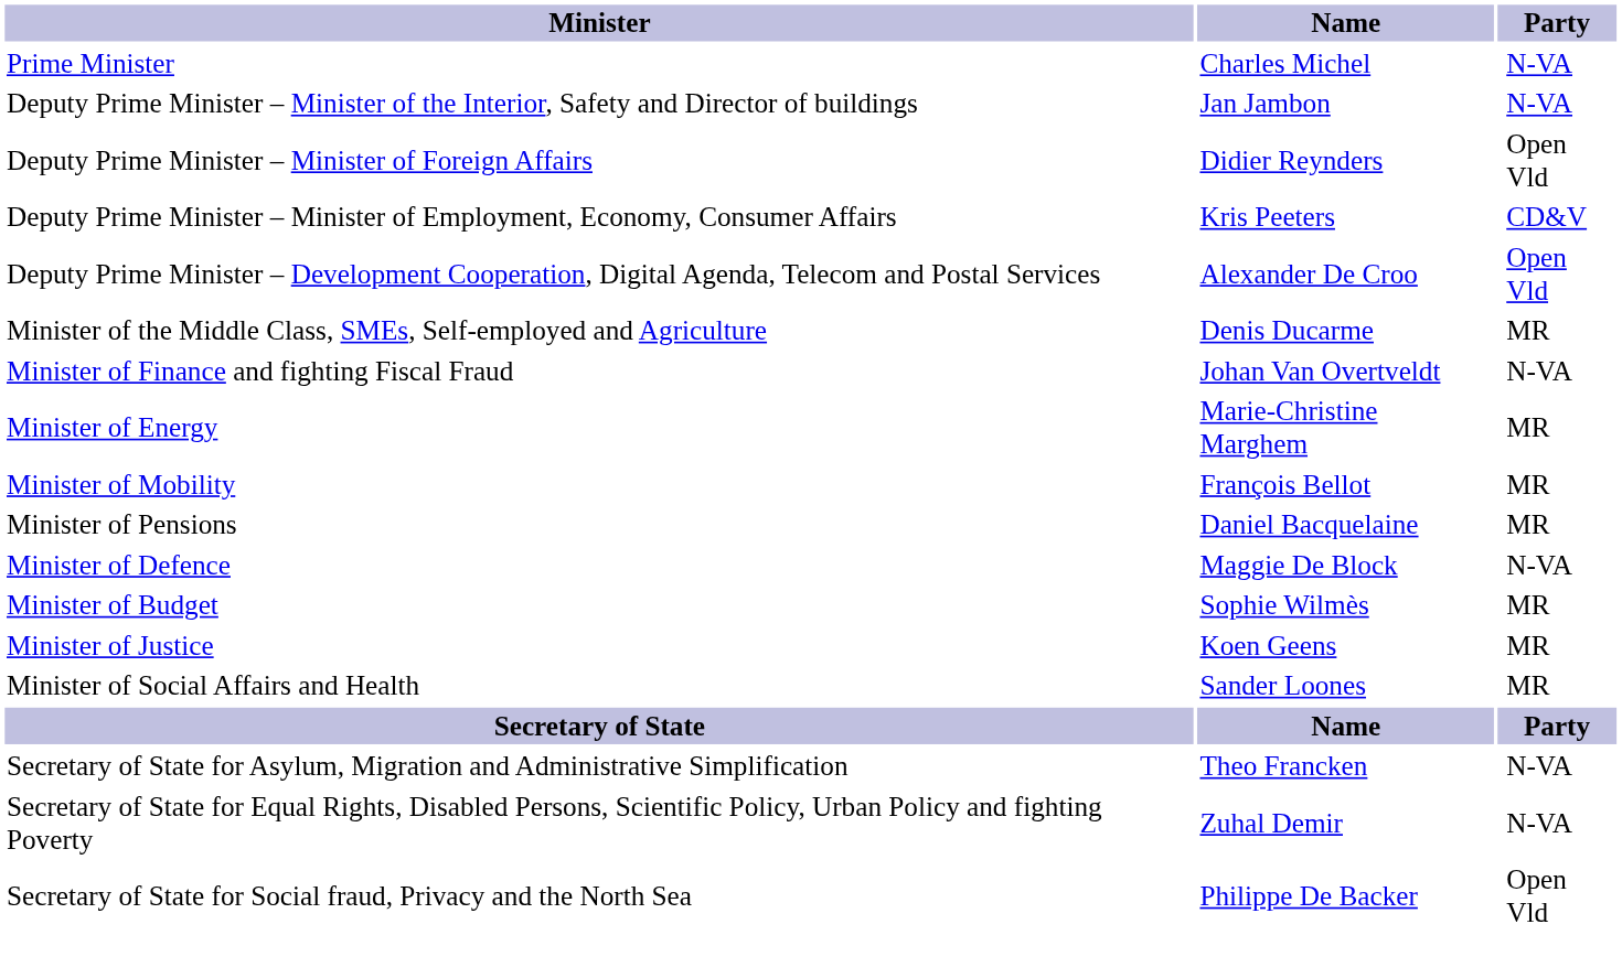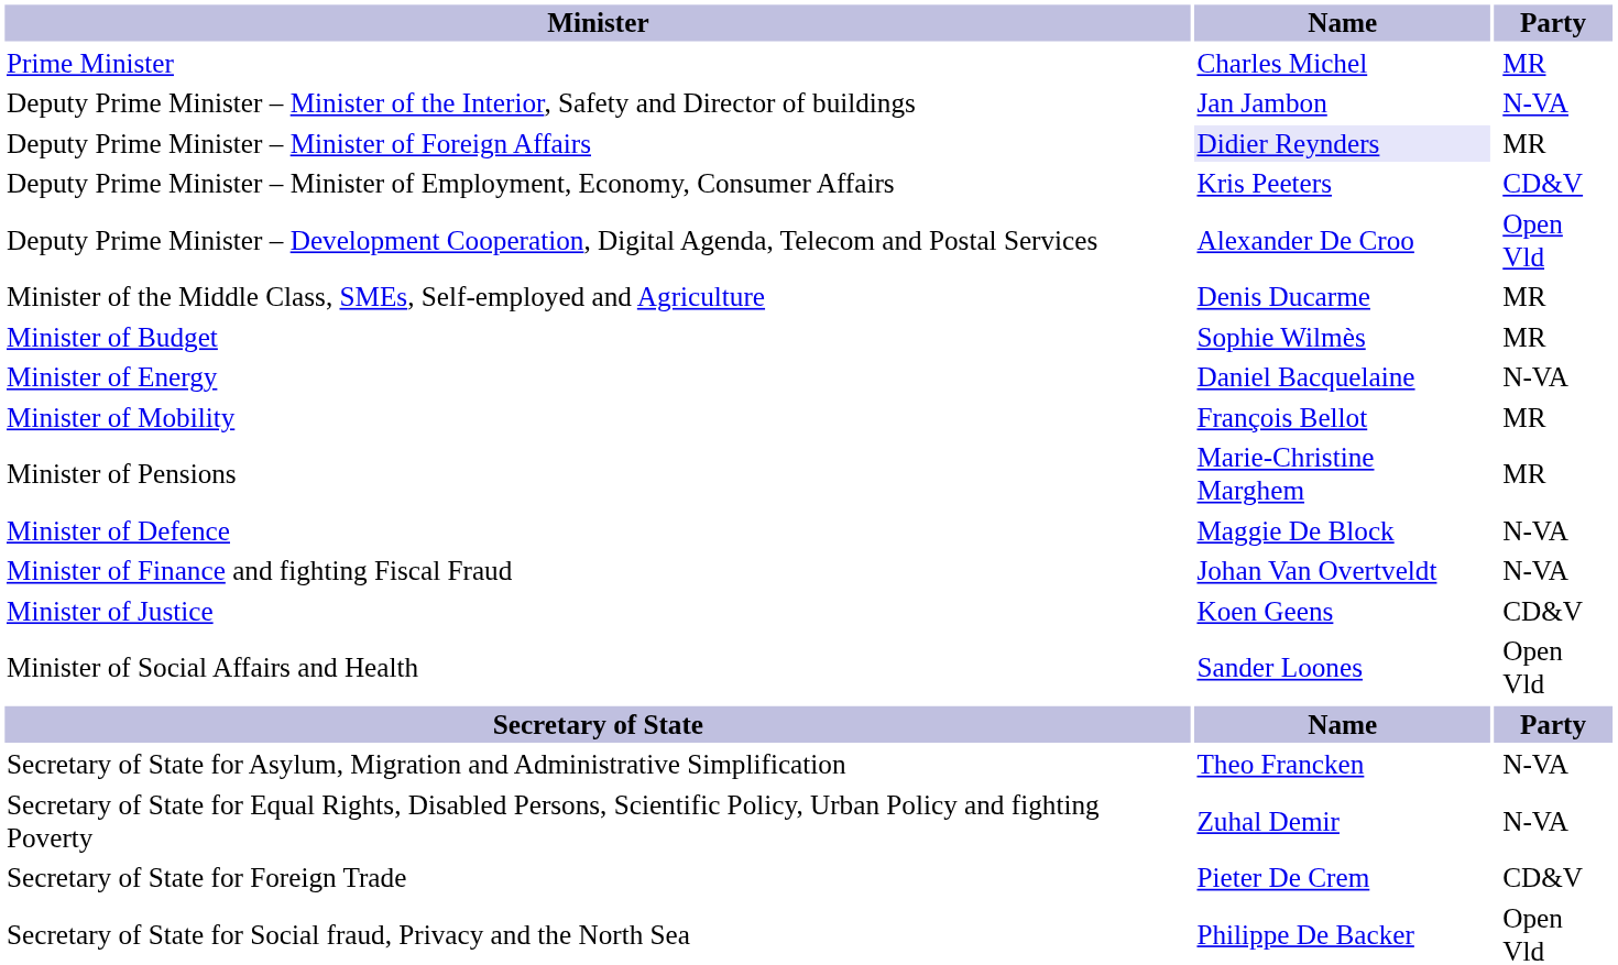 <table class="toccolours" style="margin-bottom: 1em; font-size: 95%;">
 <tr style="background-color:#C0C0E0;">
 <th>Minister</th>
 <th>Name</th>
 <th colspan="2">Party</th>
 </tr>
 <tr>
 <td><a href='#'>Prime Minister</a></td>
 <td><a href='#'>Charles Michel</a></td>
 <td></td>
-<td><a href='#'>N-VA</a></td>
+<td><a href='#'>MR</a></td>
 </tr>
 <tr>
 <td>Deputy Prime Minister – <a href='#'>Minister of the Interior</a>, Safety and Director of buildings</td>
 <td><a href='#'>Jan Jambon</a></td>
 <td></td>
 <td><a href='#'>N-VA</a></td>
 </tr>
 <tr>
 <td>Deputy Prime Minister – <a href='#'>Minister of Foreign Affairs</a></td>
-<td><a href='#'>Didier Reynders</a></td>
+<td style="background: lavender;"><a href='#'>Didier Reynders</a></td>
 <td></td>
-<td>Open Vld</td>
+<td>MR</td>
 </tr>
 <tr>
 <td>Deputy Prime Minister – Minister of Employment, Economy, Consumer Affairs</td>
 <td><a href='#'>Kris Peeters</a></td>
 <td></td>
 <td><a href='#'>CD&V</a></td>
 </tr>
 <tr>
 <td>Deputy Prime Minister – <a href='#'>Development Cooperation</a>, Digital Agenda, Telecom and Postal Services</td>
 <td><a href='#'>Alexander De Croo</a></td>
 <td></td>
 <td><a href='#'>Open Vld</a></td>
 </tr>
 <tr>
 <td>Minister of the Middle Class, <a href='#'>SMEs</a>, Self-employed and <a href='#'>Agriculture</a></td>
 <td><a href='#'>Denis Ducarme</a></td>
 <td></td>
 <td>MR</td>
 </tr>
 <tr>
-<td><a href='#'>Minister of Finance</a> and fighting Fiscal Fraud</td>
-<td><a href='#'>Johan Van Overtveldt</a></td>
+<td><a href='#'>Minister of Budget</a></td>
+<td><a href='#'>Sophie Wilmès</a></td>
 <td></td>
-<td>N-VA</td>
+<td>MR</td>
 </tr>
 <tr>
 <td><a href='#'>Minister of Energy</a></td>
-<td><a href='#'>Marie-Christine Marghem</a></td>
+<td><a href='#'>Daniel Bacquelaine</a></td>
 <td></td>
-<td>MR</td>
+<td>N-VA</td>
 </tr>
 <tr>
 <td><a href='#'>Minister of Mobility</a></td>
 <td><a href='#'>François Bellot</a></td>
 <td></td>
 <td>MR</td>
 </tr>
 <tr>
 <td>Minister of Pensions</td>
-<td><a href='#'>Daniel Bacquelaine</a></td>
+<td><a href='#'>Marie-Christine Marghem</a></td>
 <td></td>
 <td>MR</td>
 </tr>
 <tr>
 <td><a href='#'>Minister of Defence</a></td>
 <td><a href='#'>Maggie De Block</a></td>
 <td></td>
 <td>N-VA</td>
 </tr>
 <tr>
-<td><a href='#'>Minister of Budget</a></td>
-<td><a href='#'>Sophie Wilmès</a></td>
+<td><a href='#'>Minister of Finance</a> and fighting Fiscal Fraud</td>
+<td><a href='#'>Johan Van Overtveldt</a></td>
 <td></td>
-<td>MR</td>
+<td>N-VA</td>
 </tr>
 <tr>
 <td><a href='#'>Minister of Justice</a></td>
 <td><a href='#'>Koen Geens</a></td>
 <td></td>
-<td>MR</td>
+<td>CD&V</td>
 </tr>
 <tr>
 <td>Minister of Social Affairs and Health</td>
 <td><a href='#'>Sander Loones</a></td>
 <td></td>
-<td>MR</td>
+<td>Open Vld</td>
 </tr>
 <tr style="background-color:#C0C0E0;">
 <th>Secretary of State</th>
 <th>Name</th>
 <th colspan="2">Party</th>
 </tr>
 <tr>
 <td>Secretary of State for Asylum, Migration and Administrative Simplification</td>
 <td><a href='#'>Theo Francken</a></td>
 <td></td>
 <td>N-VA</td>
 </tr>
 <tr>
 <td>Secretary of State for Equal Rights, Disabled Persons, Scientific Policy, Urban Policy and fighting Poverty</td>
 <td><a href='#'>Zuhal Demir</a></td>
 <td></td>
 <td>N-VA</td>
 </tr>
 <tr>
+<td>Secretary of State for Foreign Trade</td>
+<td><a href='#'>Pieter De Crem</a></td>
+<td></td>
+<td>CD&V</td>
+</tr>
+<tr>
 <td>Secretary of State for Social fraud, Privacy and the North Sea</td>
 <td><a href='#'>Philippe De Backer</a></td>
 <td></td>
 <td>Open Vld</td>
 </tr>
 </table>
